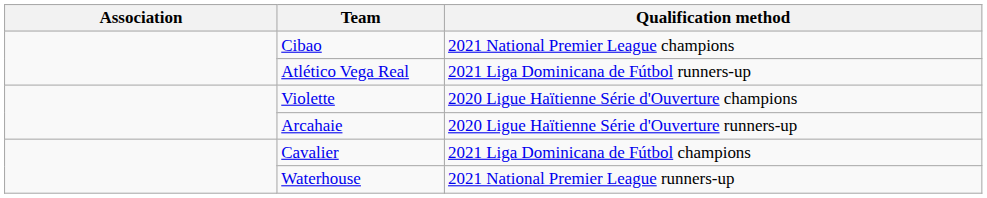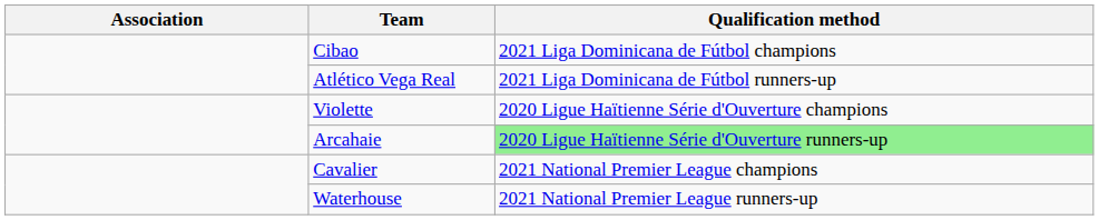 <table class="wikitable">
 <tr>
 <th width=250>Association</th>
 <th width=150>Team</th>
 <th width=500>Qualification method</th>
 </tr>
 <tr>
 <td rowspan=2></td>
 <td><a href='#'>Cibao</a></td>
-<td><a href='#'>2021 National Premier League</a> champions</td>
+<td><a href='#'>2021 Liga Dominicana de Fútbol</a> champions</td>
 </tr>
 <tr>
 <td><a href='#'>Atlético Vega Real</a></td>
 <td><a href='#'>2021 Liga Dominicana de Fútbol</a> runners-up</td>
 </tr>
 <tr>
 <td rowspan=2></td>
 <td><a href='#'>Violette</a></td>
 <td><a href='#'>2020 Ligue Haïtienne Série d'Ouverture</a> champions</td>
 </tr>
 <tr>
 <td><a href='#'>Arcahaie</a></td>
-<td><a href='#'>2020 Ligue Haïtienne Série d'Ouverture</a> runners-up</td>
+<td style="background: lightgreen;"><a href='#'>2020 Ligue Haïtienne Série d'Ouverture</a> runners-up</td>
 </tr>
 <tr>
 <td rowspan=2></td>
 <td><a href='#'>Cavalier</a></td>
-<td><a href='#'>2021 Liga Dominicana de Fútbol</a> champions</td>
+<td><a href='#'>2021 National Premier League</a> champions</td>
 </tr>
 <tr>
 <td><a href='#'>Waterhouse</a></td>
 <td><a href='#'>2021 National Premier League</a> runners-up</td>
 </tr>
 </table>
